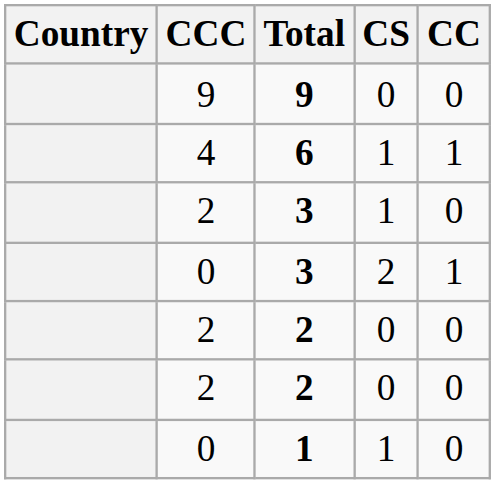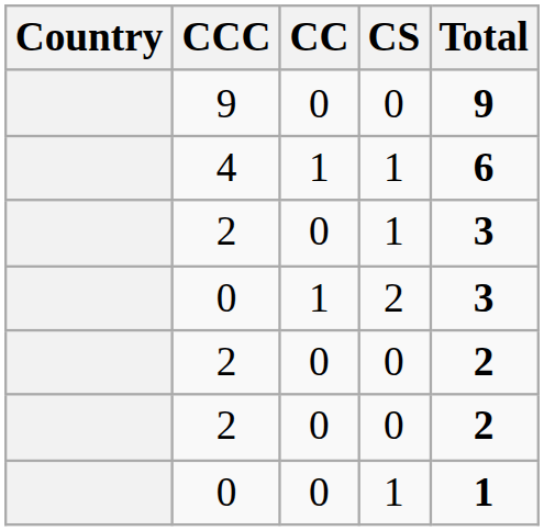 <table class="sortable plainrowheaders wikitable">
 <tr>
 <th scope="col">Country</th>
 <th scope="col">CCC</th>
+<th scope="col">CC</th>
+<th scope="col">CS</th>
 <th scope="col">Total</th>
-<th scope="col">CS</th>
-<th scope="col">CC</th>
 </tr>
 <tr>
 <th scope=row></th>
 <td align=center>9</td>
-<td align=center><strong>9</strong></td>
 <td align=center>0</td>
 <td align=center>0</td>
+<td align=center><strong>9</strong></td>
 </tr>
 <tr>
 <th scope=row></th>
 <td align=center>4</td>
-<td align=center><strong>6</strong></td>
 <td align=center>1</td>
 <td align=center>1</td>
+<td align=center><strong>6</strong></td>
 </tr>
 <tr>
 <th scope=row></th>
 <td align=center>2</td>
+<td align=center>0</td>
+<td align=center>1</td>
 <td align=center><strong>3</strong></td>
-<td align=center>1</td>
-<td align=center>0</td>
 </tr>
 <tr>
 <th scope=row></th>
 <td align=center>0</td>
+<td align=center>1</td>
+<td align=center>2</td>
 <td align=center><strong>3</strong></td>
-<td align=center>2</td>
-<td align=center>1</td>
 </tr>
 <tr>
 <th scope=row></th>
 <td align=center>2</td>
-<td align=center><strong>2</strong></td>
 <td align=center>0</td>
 <td align=center>0</td>
+<td align=center><strong>2</strong></td>
 </tr>
 <tr>
 <th scope=row></th>
 <td align=center>2</td>
-<td align=center><strong>2</strong></td>
 <td align=center>0</td>
 <td align=center>0</td>
+<td align=center><strong>2</strong></td>
 </tr>
 <tr>
 <th scope=row></th>
 <td align=center>0</td>
+<td align=center>0</td>
+<td align=center>1</td>
 <td align=center><strong>1</strong></td>
-<td align=center>1</td>
-<td align=center>0</td>
 </tr>
 </table>
